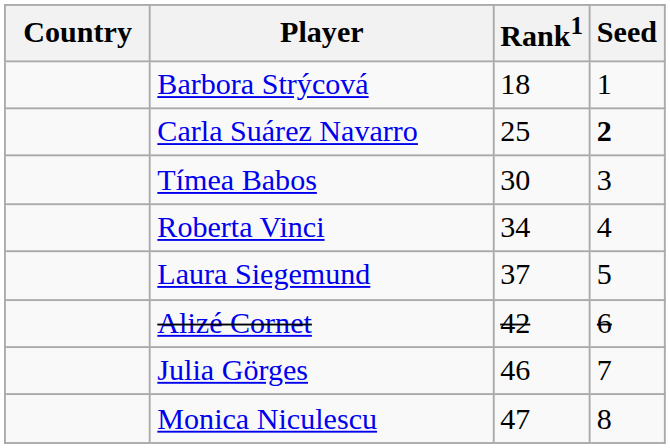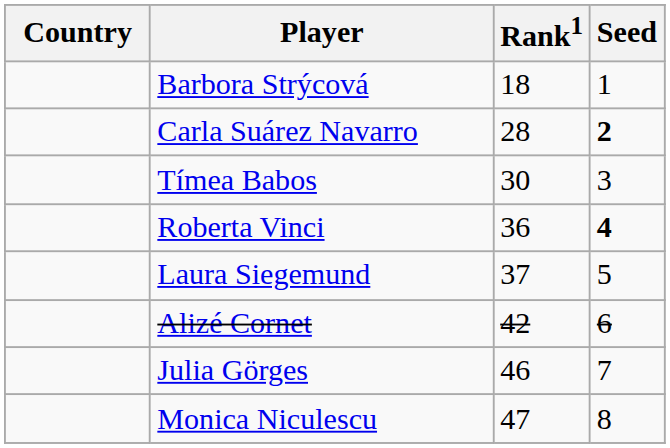 <table class="wikitable" border="1">
 <tr>
 <th width="70">Country</th>
 <th width="175">Player</th>
 <th>Rank<sup>1</sup></th>
 <th>Seed</th>
 </tr>
 <tr>
 <td></td>
 <td><a href='#'>Barbora Strýcová</a></td>
 <td>18</td>
 <td>1</td>
 </tr>
 <tr>
 <td></td>
 <td><a href='#'>Carla Suárez Navarro</a></td>
-<td>25</td>
+<td>28</td>
 <td><strong>2</strong></td>
 </tr>
 <tr>
 <td></td>
 <td><a href='#'>Tímea Babos</a></td>
 <td>30</td>
 <td>3</td>
 </tr>
 <tr>
 <td></td>
 <td><a href='#'>Roberta Vinci</a></td>
-<td>34</td>
-<td>4</td>
+<td>36</td>
+<td><strong>4</strong></td>
 </tr>
 <tr>
 <td></td>
 <td><a href='#'>Laura Siegemund</a></td>
 <td>37</td>
 <td>5</td>
 </tr>
 <tr>
 <td><s></s></td>
 <td><s><a href='#'>Alizé Cornet</a></s></td>
 <td><s>42</s></td>
 <td><s>6</s></td>
 </tr>
 <tr>
 <td></td>
 <td><a href='#'>Julia Görges</a></td>
 <td>46</td>
 <td>7</td>
 </tr>
 <tr>
 <td></td>
 <td><a href='#'>Monica Niculescu</a></td>
 <td>47</td>
 <td>8</td>
 </tr>
 </table>
